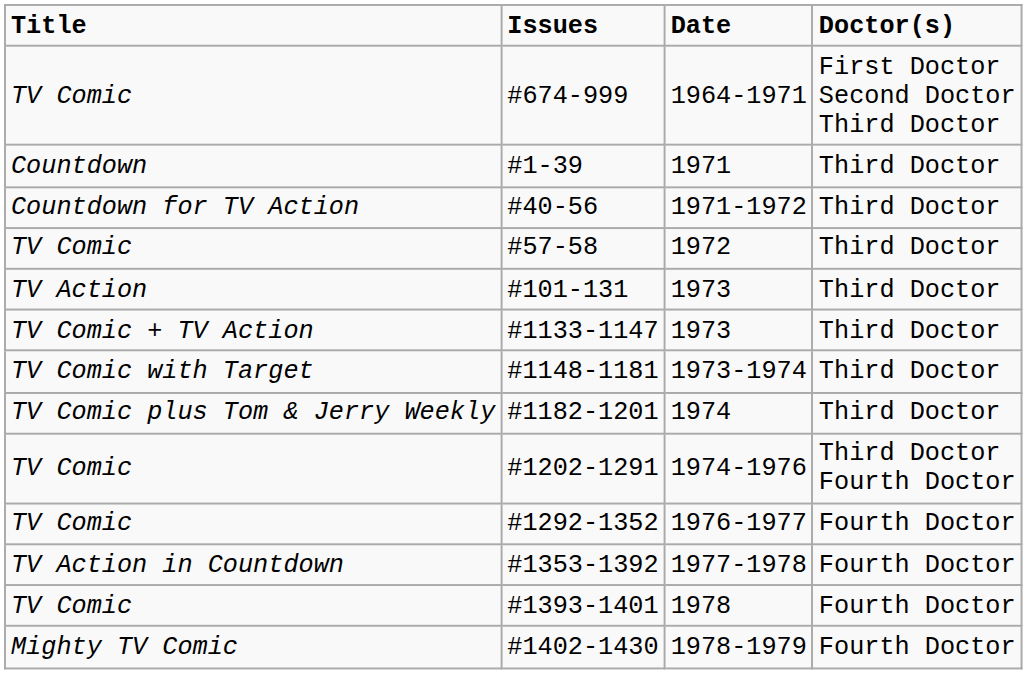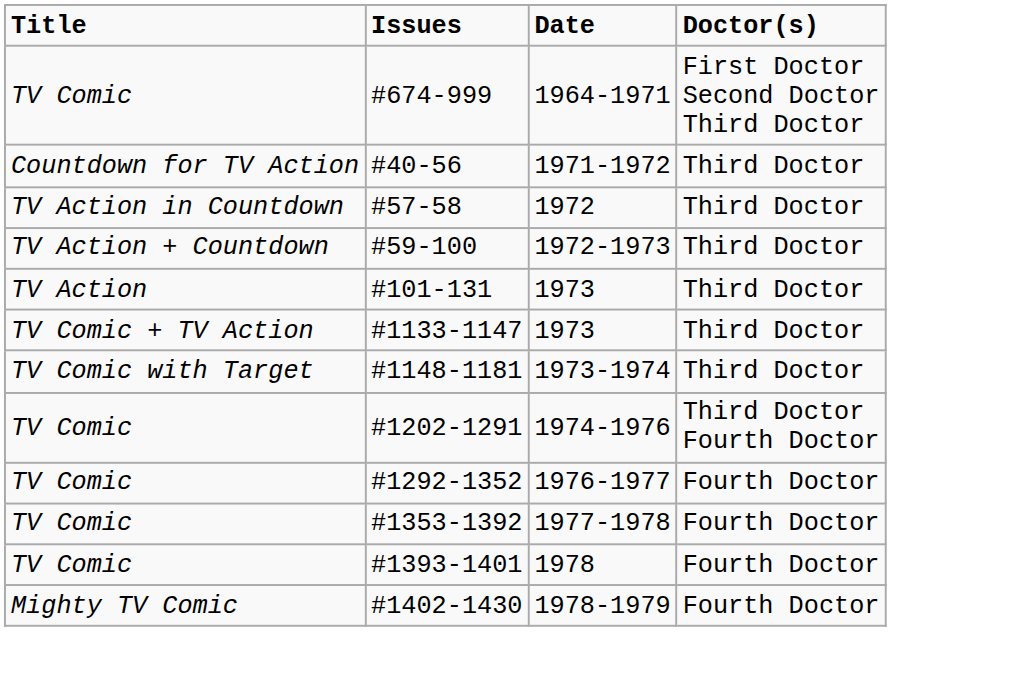 <table class="wikitable" style="border:none">
 <tr>
 <td><strong>Title</strong></td>
 <td><strong>Issues</strong></td>
 <td><strong>Date</strong></td>
 <td><strong>Doctor(s)</strong></td>
 </tr>
 <tr>
 <td><em>TV Comic</em></td>
 <td>#674-999</td>
 <td>1964-1971</td>
 <td>First Doctor<br>Second Doctor<br>Third Doctor</td>
 </tr>
 <tr>
-<td><em>Countdown</em></td>
-<td>#1-39</td>
-<td>1971</td>
-<td>Third Doctor</td>
-</tr>
-<tr>
 <td><em>Countdown for TV Action</em></td>
 <td>#40-56</td>
 <td>1971-1972</td>
 <td>Third Doctor</td>
 </tr>
 <tr>
-<td><em>TV Comic</em></td>
+<td><em>TV Action in Countdown</em></td>
 <td>#57-58</td>
 <td>1972</td>
+<td>Third Doctor</td>
+</tr>
+<tr>
+<td><em>TV Action + Countdown</em></td>
+<td>#59-100</td>
+<td>1972-1973</td>
 <td>Third Doctor</td>
 </tr>
 <tr>
 <td><em>TV Action</em></td>
 <td>#101-131</td>
 <td>1973</td>
 <td>Third Doctor</td>
 </tr>
 <tr>
 <td><em>TV Comic + TV Action</em></td>
 <td>#1133-1147</td>
 <td>1973</td>
 <td>Third Doctor</td>
 </tr>
 <tr>
 <td><em>TV Comic with Target</em></td>
 <td>#1148-1181</td>
 <td>1973-1974</td>
 <td>Third Doctor</td>
 </tr>
 <tr>
-<td><em>TV Comic plus Tom & Jerry Weekly</em></td>
-<td>#1182-1201</td>
-<td>1974</td>
-<td>Third Doctor</td>
-</tr>
-<tr>
 <td><em>TV Comic</em></td>
 <td>#1202-1291</td>
 <td>1974-1976</td>
 <td>Third Doctor<br>Fourth Doctor</td>
 </tr>
 <tr>
 <td><em>TV Comic</em></td>
 <td>#1292-1352</td>
 <td>1976-1977</td>
 <td>Fourth Doctor</td>
 </tr>
 <tr>
-<td><em>TV Action in Countdown</em></td>
+<td><em>TV Comic</em></td>
 <td>#1353-1392</td>
 <td>1977-1978</td>
 <td>Fourth Doctor</td>
 </tr>
 <tr>
 <td><em>TV Comic</em></td>
 <td>#1393-1401</td>
 <td>1978</td>
 <td>Fourth Doctor</td>
 </tr>
 <tr>
 <td><em>Mighty TV Comic</em></td>
 <td>#1402-1430</td>
 <td>1978-1979</td>
 <td>Fourth Doctor</td>
 </tr>
 <tr>
 </tr>
 </table>
